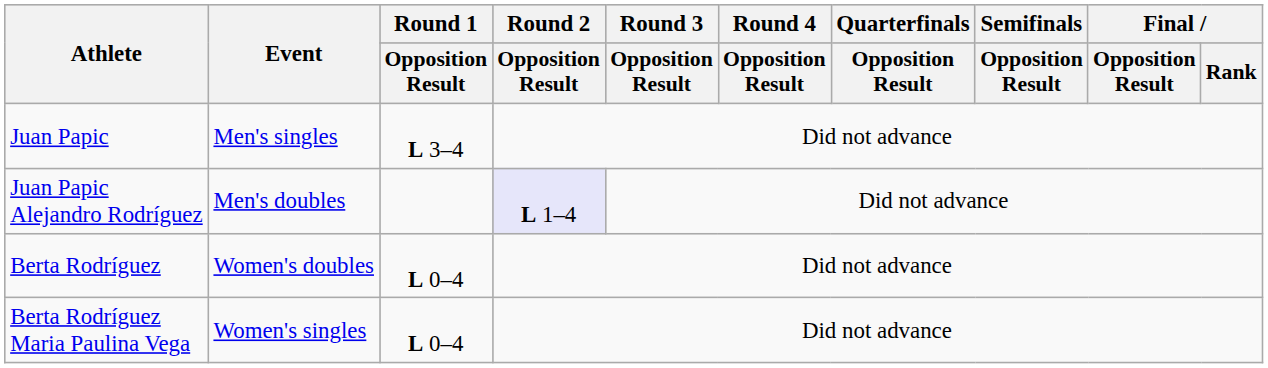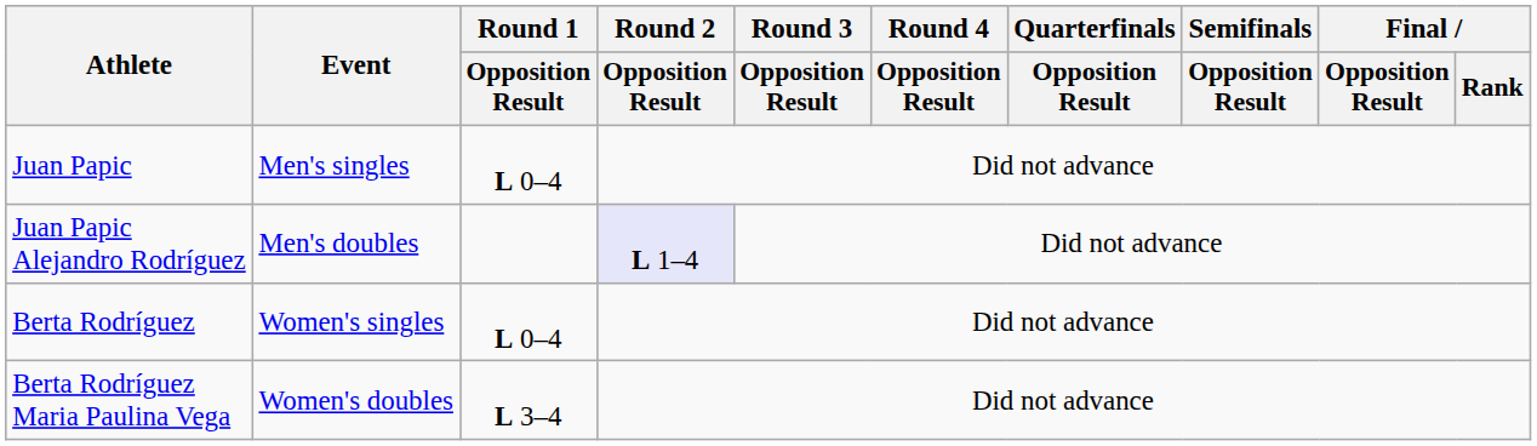 <table class="wikitable" style="font-size:90%">
 <tr>
 <th rowspan="2">Athlete</th>
 <th rowspan="2">Event</th>
 <th>Round 1</th>
 <th>Round 2</th>
 <th>Round 3</th>
 <th>Round 4</th>
 <th>Quarterfinals</th>
 <th>Semifinals</th>
 <th colspan=2>Final / </th>
 </tr>
 <tr style="font-size:95%">
 <th>Opposition<br>Result</th>
 <th>Opposition<br>Result</th>
 <th>Opposition<br>Result</th>
 <th>Opposition<br>Result</th>
 <th>Opposition<br>Result</th>
 <th>Opposition<br>Result</th>
 <th>Opposition<br>Result</th>
 <th>Rank</th>
 </tr>
 <tr align=center>
 <td align=left><a href='#'>Juan Papic</a></td>
 <td align=left><a href='#'>Men's singles</a></td>
-<td><br><strong>L</strong> 3–4</td>
+<td><br><strong>L</strong> 0–4</td>
 <td colspan=7>Did not advance</td>
 </tr>
 <tr align=center>
 <td align=left><a href='#'>Juan Papic</a><br><a href='#'>Alejandro Rodríguez</a></td>
 <td align=left><a href='#'>Men's doubles</a></td>
 <td></td>
 <td style="background: lavender;"><br><strong>L</strong> 1–4</td>
 <td colspan=6>Did not advance</td>
 </tr>
 <tr align=center>
 <td align=left><a href='#'>Berta Rodríguez</a></td>
-<td align=left><a href='#'>Women's doubles</a></td>
+<td align=left><a href='#'>Women's singles</a></td>
 <td><br><strong>L</strong> 0–4</td>
 <td colspan=7>Did not advance</td>
 </tr>
 <tr align=center>
 <td align=left><a href='#'>Berta Rodríguez</a><br><a href='#'>Maria Paulina Vega</a></td>
-<td align=left><a href='#'>Women's singles</a></td>
-<td><br><strong>L</strong> 0–4</td>
+<td align=left><a href='#'>Women's doubles</a></td>
+<td><br><strong>L</strong> 3–4</td>
 <td colspan=7>Did not advance</td>
 </tr>
 </table>
